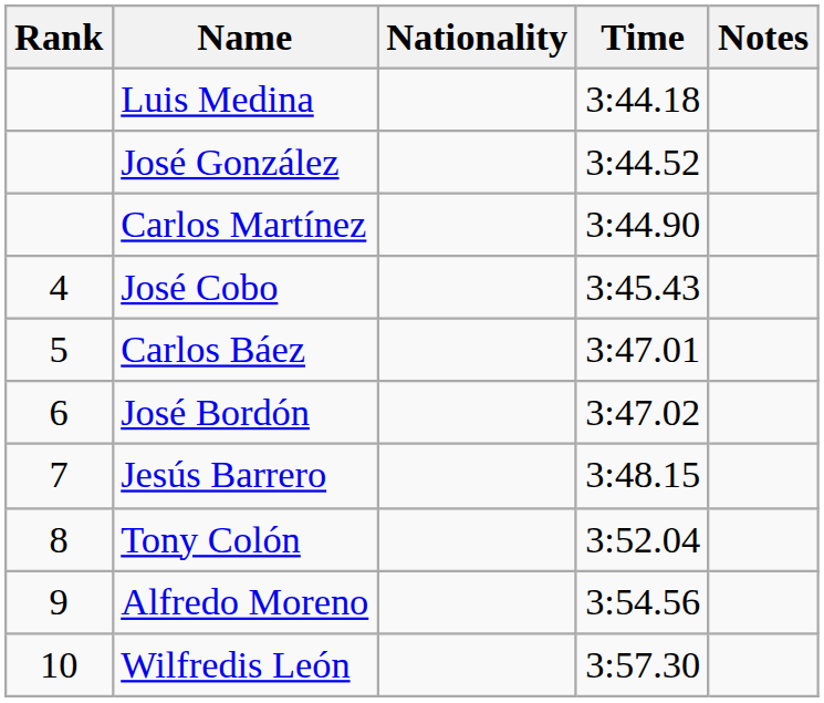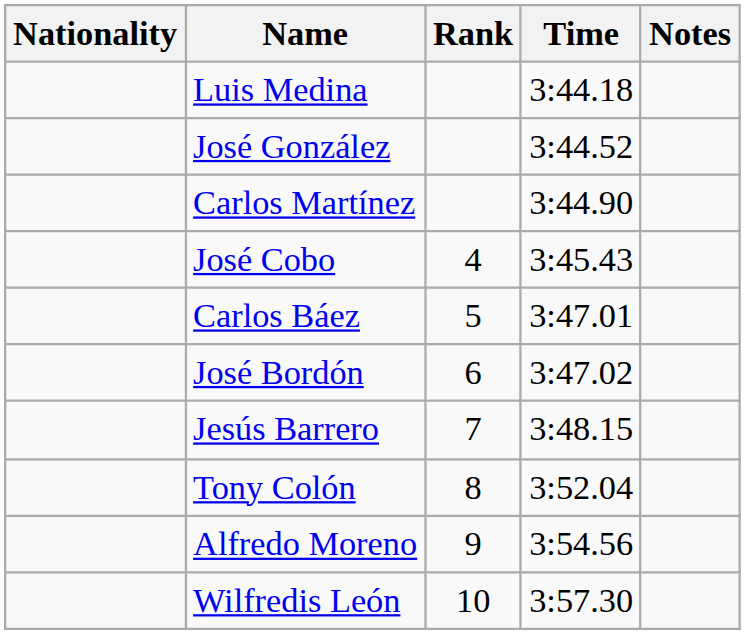 <table class="wikitable sortable" style="text-align:center;font-size:95%">
 <tr>
+<th>Nationality</th>
+<th>Name</th>
 <th>Rank</th>
-<th>Name</th>
-<th>Nationality</th>
 <th>Time</th>
 <th>Notes</th>
 </tr>
 <tr>
+<td align=left></td>
+<td align=left><a href='#'>Luis Medina</a></td>
 <td></td>
-<td align=left><a href='#'>Luis Medina</a></td>
-<td align=left></td>
 <td>3:44.18</td>
 <td></td>
 </tr>
 <tr>
+<td align=left></td>
+<td align=left><a href='#'>José González</a></td>
 <td></td>
-<td align=left><a href='#'>José González</a></td>
-<td align=left></td>
 <td>3:44.52</td>
 <td></td>
 </tr>
 <tr>
+<td align=left></td>
+<td align=left><a href='#'>Carlos Martínez</a></td>
 <td></td>
-<td align=left><a href='#'>Carlos Martínez</a></td>
-<td align=left></td>
 <td>3:44.90</td>
 <td></td>
 </tr>
 <tr>
+<td align=left></td>
+<td align=left><a href='#'>José Cobo</a></td>
 <td>4</td>
-<td align=left><a href='#'>José Cobo</a></td>
-<td align=left></td>
 <td>3:45.43</td>
 <td></td>
 </tr>
 <tr>
+<td align=left></td>
+<td align=left><a href='#'>Carlos Báez</a></td>
 <td>5</td>
-<td align=left><a href='#'>Carlos Báez</a></td>
-<td align=left></td>
 <td>3:47.01</td>
 <td></td>
 </tr>
 <tr>
+<td align=left></td>
+<td align=left><a href='#'>José Bordón</a></td>
 <td>6</td>
-<td align=left><a href='#'>José Bordón</a></td>
-<td align=left></td>
 <td>3:47.02</td>
 <td></td>
 </tr>
 <tr>
+<td align=left></td>
+<td align=left><a href='#'>Jesús Barrero</a></td>
 <td>7</td>
-<td align=left><a href='#'>Jesús Barrero</a></td>
-<td align=left></td>
 <td>3:48.15</td>
 <td></td>
 </tr>
 <tr>
+<td align=left></td>
+<td align=left><a href='#'>Tony Colón</a></td>
 <td>8</td>
-<td align=left><a href='#'>Tony Colón</a></td>
-<td align=left></td>
 <td>3:52.04</td>
 <td></td>
 </tr>
 <tr>
+<td align=left></td>
+<td align=left><a href='#'>Alfredo Moreno</a></td>
 <td>9</td>
-<td align=left><a href='#'>Alfredo Moreno</a></td>
-<td align=left></td>
 <td>3:54.56</td>
 <td></td>
 </tr>
 <tr>
+<td align=left></td>
+<td align=left><a href='#'>Wilfredis León</a></td>
 <td>10</td>
-<td align=left><a href='#'>Wilfredis León</a></td>
-<td align=left></td>
 <td>3:57.30</td>
 <td></td>
 </tr>
 </table>
